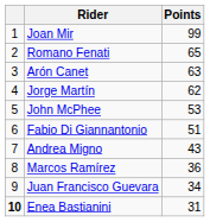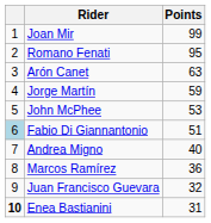 <table class="wikitable" style="font-size: 95%;">
 <tr>
 <th></th>
 <th>Rider</th>
 <th>Points</th>
 </tr>
 <tr>
 <td align=center>1</td>
 <td> <a href='#'>Joan Mir</a></td>
 <td align=right>99</td>
 </tr>
 <tr>
 <td align=center>2</td>
 <td> <a href='#'>Romano Fenati</a></td>
-<td align=right>65</td>
+<td align=right>95</td>
 </tr>
 <tr>
 <td align=center>3</td>
 <td> <a href='#'>Arón Canet</a></td>
 <td align=right>63</td>
 </tr>
 <tr>
 <td align=center>4</td>
 <td> <a href='#'>Jorge Martín</a></td>
-<td align=right>62</td>
+<td align=right>59</td>
 </tr>
 <tr>
 <td align=center>5</td>
 <td> <a href='#'>John McPhee</a></td>
 <td align=right>53</td>
 </tr>
 <tr>
-<td align=center>6</td>
+<td align=center style="background: lightblue;">6</td>
 <td> <a href='#'>Fabio Di Giannantonio</a></td>
 <td align=right>51</td>
 </tr>
 <tr>
 <td align=center>7</td>
 <td> <a href='#'>Andrea Migno</a></td>
-<td align=right>43</td>
+<td align=right>40</td>
 </tr>
 <tr>
 <td align=center>8</td>
 <td> <a href='#'>Marcos Ramírez</a></td>
 <td align=right>36</td>
 </tr>
 <tr>
 <td align=center>9</td>
 <td> <a href='#'>Juan Francisco Guevara</a></td>
-<td align=right>34</td>
+<td align=right>32</td>
 </tr>
 <tr>
 <td align=center><strong>10</strong></td>
 <td> <a href='#'>Enea Bastianini</a></td>
 <td align=right>31</td>
 </tr>
 </table>
